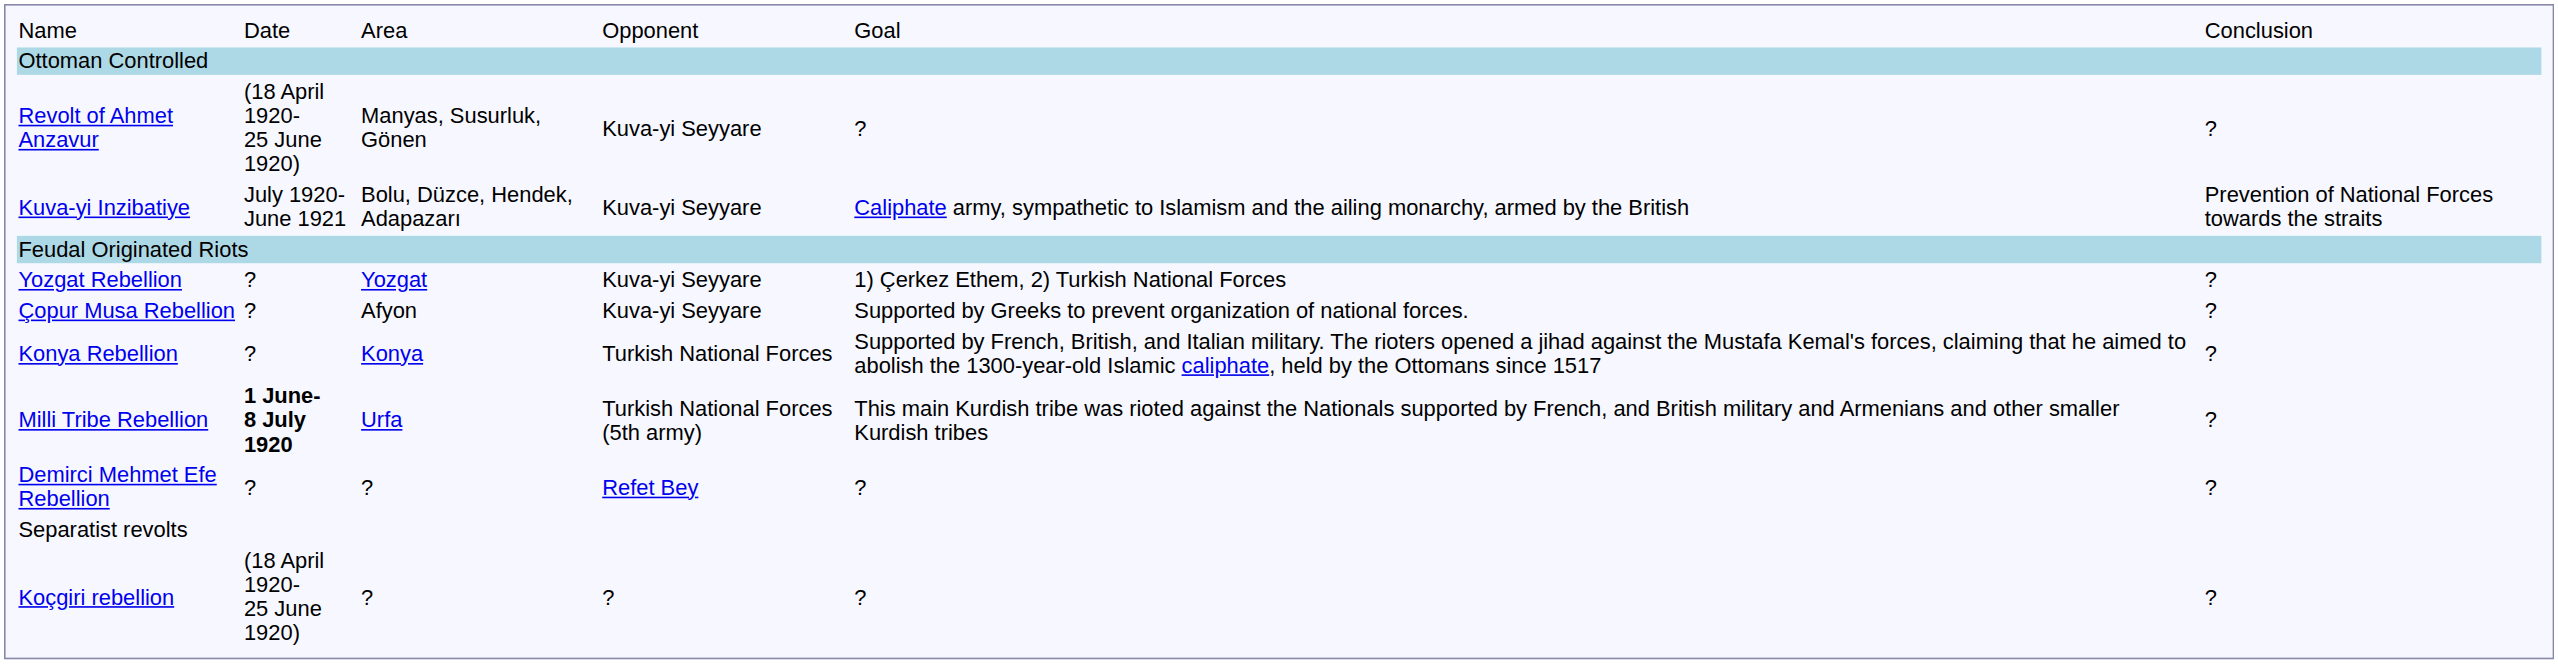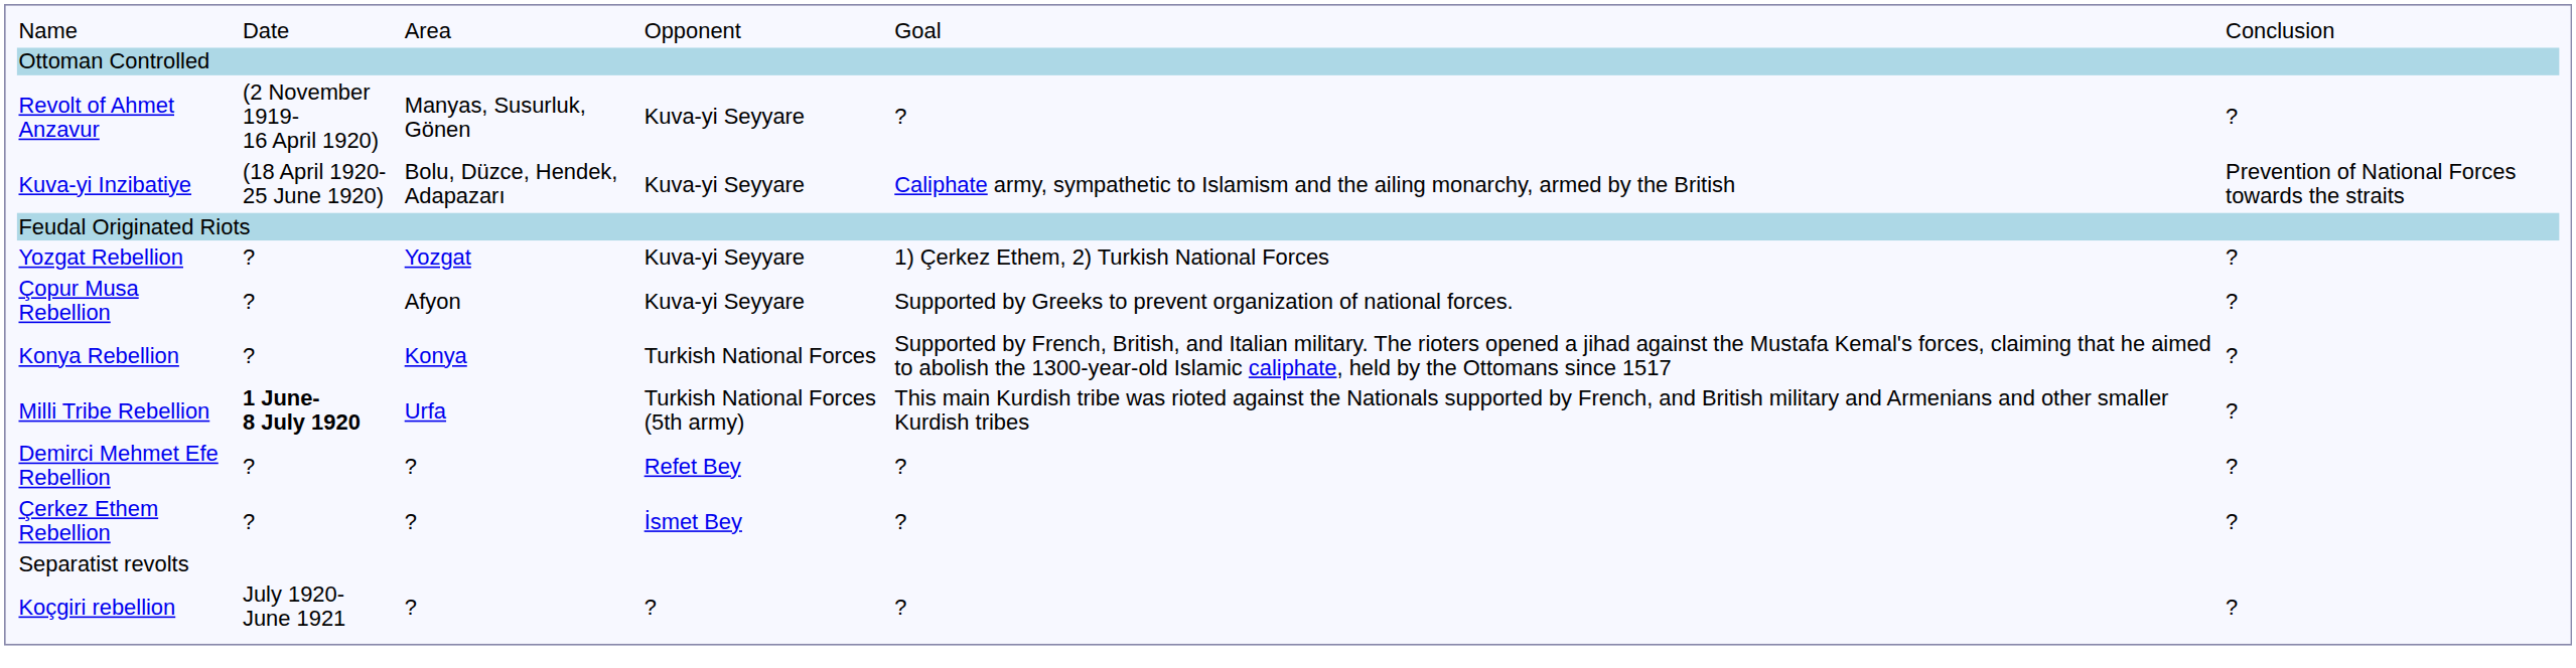 <table style="border:1px solid #8888aa; background-color:#f7f8ff; padding:5px; font-size:85%;">
 <tr>
 <td>Name</td>
 <td>Date</td>
 <td>Area</td>
 <td>Opponent</td>
 <td>Goal</td>
 <td>Conclusion</td>
 </tr>
 <tr>
 <td bgcolor="lightblue" colspan="6">Ottoman Controlled</td>
 </tr>
 <tr>
 <td><a href='#'>Revolt of Ahmet Anzavur</a></td>
-<td>(18 April 1920-<br>25 June 1920)</td>
+<td>(2 November 1919-<br>16 April 1920)</td>
 <td>Manyas, Susurluk, Gönen</td>
 <td>Kuva-yi Seyyare</td>
 <td>?</td>
 <td>?</td>
 </tr>
 <tr>
 <td><a href='#'>Kuva-yi Inzibatiye</a></td>
-<td>July 1920-<br>June 1921</td>
+<td>(18 April 1920-<br>25 June 1920)</td>
 <td>Bolu, Düzce, Hendek, Adapazarı</td>
 <td>Kuva-yi Seyyare</td>
 <td><a href='#'>Caliphate</a> army, sympathetic to Islamism and the ailing monarchy, armed by the British</td>
 <td>Prevention of National Forces towards the straits</td>
 </tr>
 <tr>
 <td bgcolor="lightblue" colspan="6">Feudal Originated Riots</td>
 </tr>
 <tr>
 <td><a href='#'>Yozgat Rebellion</a></td>
 <td>?</td>
 <td><a href='#'>Yozgat</a></td>
 <td>Kuva-yi Seyyare</td>
 <td>1) Çerkez Ethem, 2) Turkish National Forces</td>
 <td>?</td>
 </tr>
 <tr>
 <td><a href='#'>Çopur Musa Rebellion</a></td>
 <td>?</td>
 <td>Afyon</td>
 <td>Kuva-yi Seyyare</td>
 <td>Supported by Greeks to prevent organization of national forces.</td>
 <td>?</td>
 </tr>
 <tr>
 <td><a href='#'>Konya Rebellion</a></td>
 <td>?</td>
 <td><a href='#'>Konya</a></td>
 <td>Turkish National Forces</td>
 <td>Supported by French, British, and Italian military. The rioters opened a jihad against the Mustafa Kemal's forces, claiming that he aimed to abolish the 1300-year-old Islamic <a href='#'>caliphate</a>, held by the Ottomans since 1517</td>
 <td>?</td>
 </tr>
 <tr>
 <td><a href='#'>Milli Tribe Rebellion</a></td>
 <td><strong>1 June-<br>8 July 1920</strong></td>
 <td><a href='#'>Urfa</a></td>
 <td>Turkish National Forces (5th army)</td>
 <td>This main Kurdish tribe was rioted against the Nationals supported by French, and British military and Armenians and other smaller Kurdish tribes</td>
 <td>?</td>
 </tr>
 <tr>
 <td><a href='#'>Demirci Mehmet Efe Rebellion</a></td>
 <td>?</td>
 <td>?</td>
 <td><a href='#'>Refet Bey</a></td>
 <td>?</td>
 <td>?</td>
 </tr>
 <tr>
+<td><a href='#'>Çerkez Ethem Rebellion</a></td>
+<td>?</td>
+<td>?</td>
+<td><a href='#'>İsmet Bey</a></td>
+<td>?</td>
+<td>?</td>
+</tr>
+<tr>
 <td colspan="6">Separatist revolts</td>
 </tr>
 <tr>
 <td><a href='#'>Koçgiri rebellion</a></td>
-<td>(18 April 1920-<br>25 June 1920)</td>
+<td>July 1920-<br>June 1921</td>
 <td>?</td>
 <td>?</td>
 <td>?</td>
 <td>?</td>
 </tr>
 </table>
